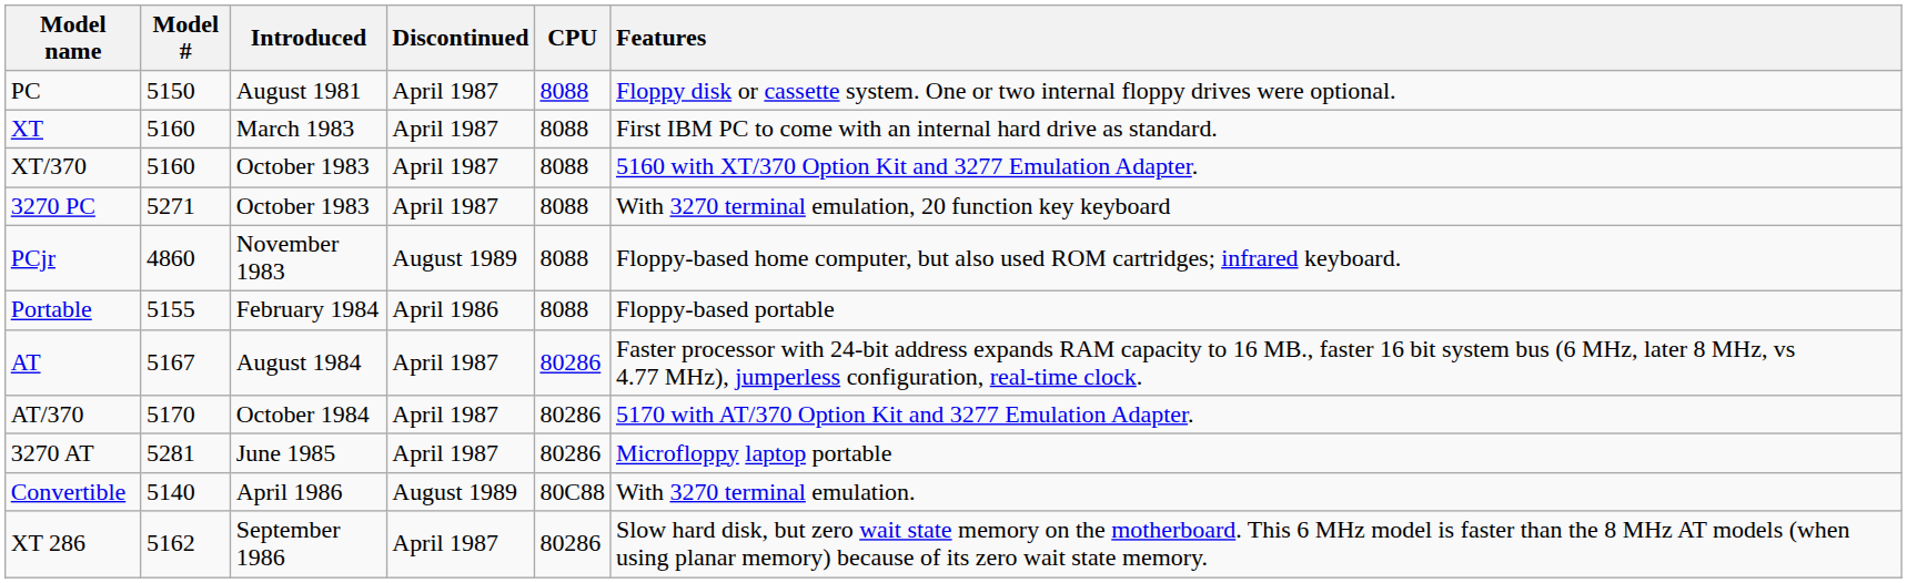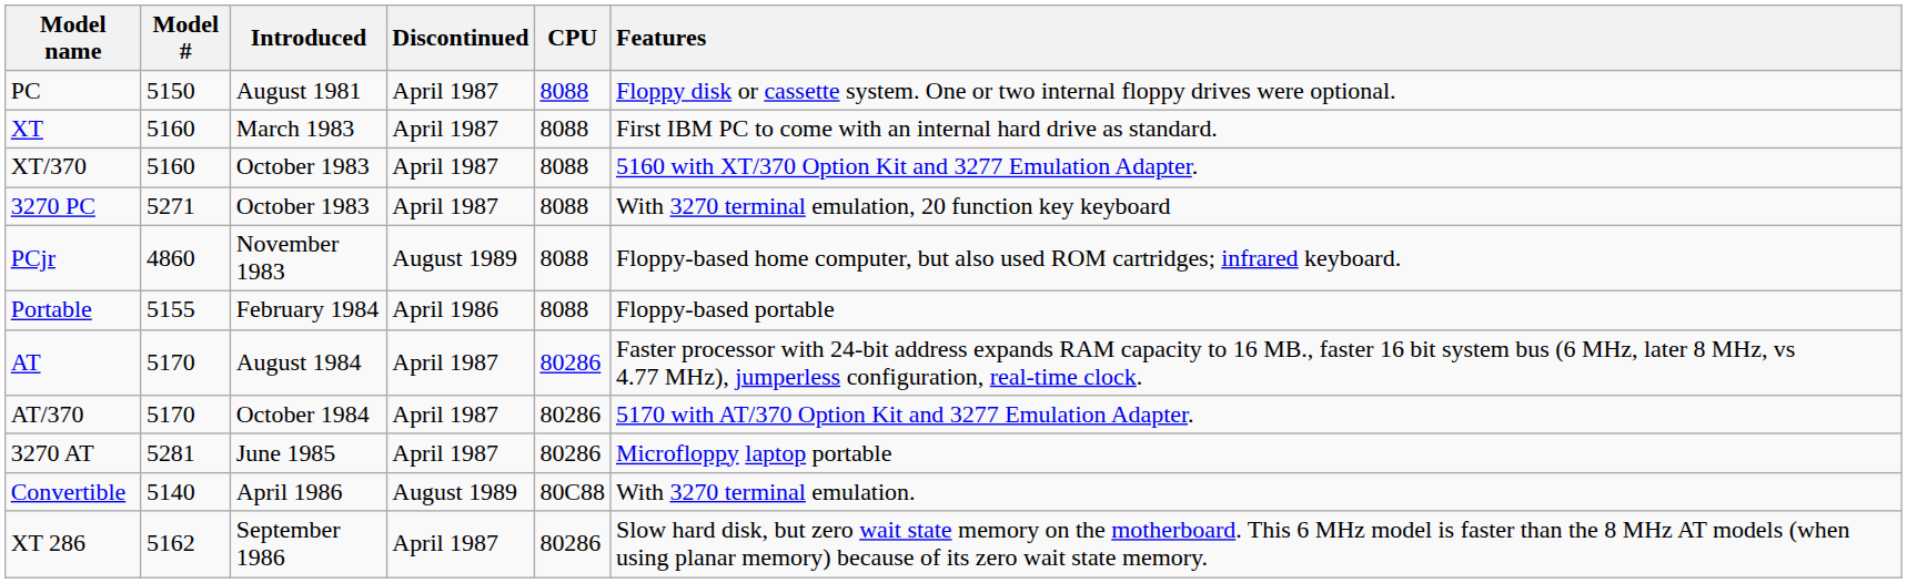 <table class="wikitable sortable">
 <tr>
 <th>Model name</th>
 <th>Model #</th>
 <th>Introduced</th>
 <th>Discontinued</th>
 <th>CPU</th>
 <th style="text-align:left;">Features</th>
 </tr>
 <tr>
 <td>PC</td>
 <td>5150</td>
 <td>August 1981</td>
 <td>April 1987</td>
 <td><a href='#'>8088</a></td>
 <td align="left"><a href='#'>Floppy disk</a> or <a href='#'>cassette</a> system. One or two internal floppy drives were optional.</td>
 </tr>
 <tr>
 <td><a href='#'>XT</a></td>
 <td>5160</td>
 <td>March 1983</td>
 <td>April 1987</td>
 <td>8088</td>
 <td align="left">First IBM PC to come with an internal hard drive as standard.</td>
 </tr>
 <tr>
 <td>XT/370</td>
 <td>5160</td>
 <td>October 1983</td>
 <td>April 1987</td>
 <td>8088</td>
 <td align="left"><a href='#'>5160 with XT/370 Option Kit and 3277 Emulation Adapter</a>.</td>
 </tr>
 <tr>
 <td><a href='#'>3270 PC</a></td>
 <td>5271</td>
 <td>October 1983</td>
 <td>April 1987</td>
 <td>8088</td>
 <td align="left">With <a href='#'>3270 terminal</a> emulation, 20 function key keyboard</td>
 </tr>
 <tr>
 <td><a href='#'>PCjr</a></td>
 <td>4860</td>
 <td>November 1983</td>
 <td>August 1989</td>
 <td>8088</td>
 <td align="left">Floppy-based home computer, but also used ROM cartridges; <a href='#'>infrared</a> keyboard.</td>
 </tr>
 <tr>
 <td><a href='#'>Portable</a></td>
 <td>5155</td>
 <td>February 1984</td>
 <td>April 1986</td>
 <td>8088</td>
 <td align="left">Floppy-based portable</td>
 </tr>
 <tr>
 <td><a href='#'>AT</a></td>
-<td>5167</td>
+<td>5170</td>
 <td>August 1984</td>
 <td>April 1987</td>
 <td><a href='#'>80286</a></td>
 <td align="left">Faster processor with 24-bit address expands RAM capacity to 16 MB., faster 16 bit system bus (6 MHz, later 8 MHz, vs 4.77 MHz), <a href='#'>jumperless</a> configuration, <a href='#'>real-time clock</a>.</td>
 </tr>
 <tr>
 <td>AT/370</td>
 <td>5170</td>
 <td>October 1984</td>
 <td>April 1987</td>
 <td>80286</td>
 <td align="left"><a href='#'>5170 with AT/370 Option Kit and 3277 Emulation Adapter</a>.</td>
 </tr>
 <tr>
 <td>3270 AT</td>
 <td>5281</td>
 <td>June 1985</td>
 <td>April 1987</td>
 <td>80286</td>
 <td align="left"><a href='#'>Microfloppy</a> <a href='#'>laptop</a> portable</td>
 </tr>
 <tr>
 <td><a href='#'>Convertible</a></td>
 <td>5140</td>
 <td>April 1986</td>
 <td>August 1989</td>
 <td>80C88</td>
 <td align="left">With <a href='#'>3270 terminal</a> emulation.</td>
 </tr>
 <tr>
 <td>XT 286</td>
 <td>5162</td>
 <td>September 1986</td>
 <td>April 1987</td>
 <td>80286</td>
 <td align="left">Slow hard disk, but zero <a href='#'>wait state</a> memory on the <a href='#'>motherboard</a>. This 6 MHz model is faster than the 8 MHz AT models (when using planar memory) because of its zero wait state memory.</td>
 </tr>
 </table>
